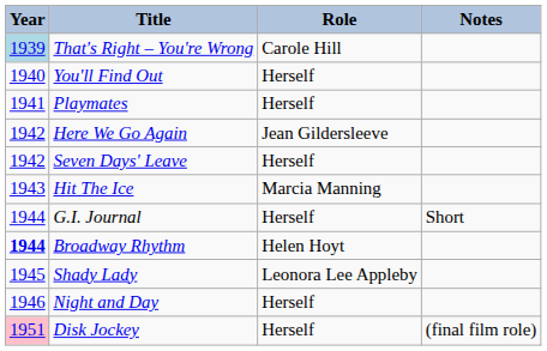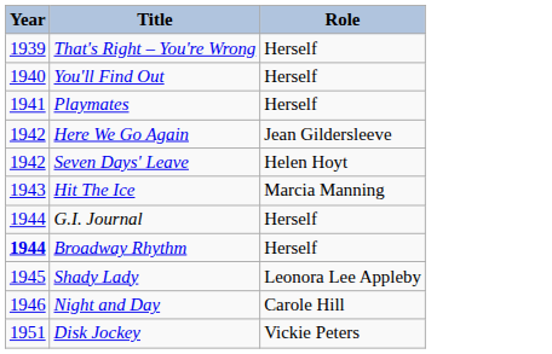 <table class="wikitable">
 <tr>
 <th style="background:#B0C4DE;">Year</th>
 <th style="background:#B0C4DE;">Title</th>
 <th style="background:#B0C4DE;">Role</th>
-<th style="background:#B0C4DE;">Notes</th>
 </tr>
 <tr>
-<td style="background: lightblue;"><a href='#'>1939</a></td>
+<td><a href='#'>1939</a></td>
 <td><em><a href='#'>That's Right – You're Wrong</a></em></td>
-<td>Carole Hill</td>
-<td></td>
+<td>Herself</td>
 </tr>
 <tr>
 <td><a href='#'>1940</a></td>
 <td><em><a href='#'>You'll Find Out</a></em></td>
 <td>Herself</td>
-<td></td>
 </tr>
 <tr>
 <td><a href='#'>1941</a></td>
 <td><em><a href='#'>Playmates</a></em></td>
 <td>Herself</td>
-<td></td>
 </tr>
 <tr>
 <td><a href='#'>1942</a></td>
 <td><em><a href='#'>Here We Go Again</a></em></td>
 <td>Jean Gildersleeve</td>
-<td></td>
 </tr>
 <tr>
 <td><a href='#'>1942</a></td>
 <td><em><a href='#'>Seven Days' Leave</a></em></td>
-<td>Herself</td>
-<td></td>
+<td>Helen Hoyt</td>
 </tr>
 <tr>
 <td><a href='#'>1943</a></td>
 <td><em><a href='#'>Hit The Ice</a></em></td>
 <td>Marcia Manning</td>
-<td></td>
 </tr>
 <tr>
 <td><a href='#'>1944</a></td>
 <td><em>G.I. Journal</em></td>
 <td>Herself</td>
-<td>Short</td>
 </tr>
 <tr>
 <td><strong><a href='#'>1944</a></strong></td>
 <td><em><a href='#'>Broadway Rhythm</a></em></td>
-<td>Helen Hoyt</td>
-<td></td>
+<td>Herself</td>
 </tr>
 <tr>
 <td><a href='#'>1945</a></td>
 <td><em><a href='#'>Shady Lady</a></em></td>
 <td>Leonora Lee Appleby</td>
-<td></td>
 </tr>
 <tr>
 <td><a href='#'>1946</a></td>
 <td><em><a href='#'>Night and Day</a></em></td>
-<td>Herself</td>
-<td></td>
+<td>Carole Hill</td>
 </tr>
 <tr>
-<td style="background: pink;"><a href='#'>1951</a></td>
+<td><a href='#'>1951</a></td>
 <td><em><a href='#'>Disk Jockey</a></em></td>
-<td>Herself</td>
-<td>(final film role)</td>
+<td>Vickie Peters</td>
 </tr>
 </table>
